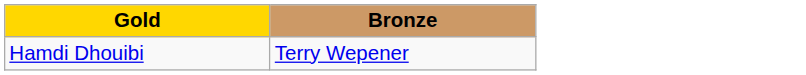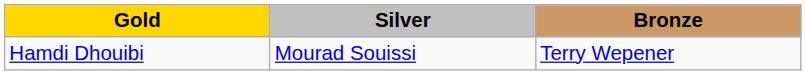 <table class="wikitable" style="text-align:left">
 <tr align="center">
 <td width=200 bgcolor=gold><strong>Gold</strong></td>
+<td width=200 bgcolor=silver><strong>Silver</strong></td>
 <td width=200 bgcolor=CC9966><strong>Bronze</strong></td>
 </tr>
 <tr>
 <td><a href='#'>Hamdi Dhouibi</a><br><em></em></td>
+<td><a href='#'>Mourad Souissi</a><br><em></em></td>
 <td><a href='#'>Terry Wepener</a><br><em></em></td>
 </tr>
 </table>
